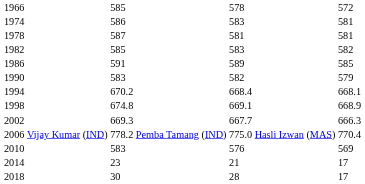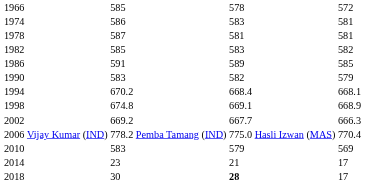 <table>
 <tr>
 <td>1966</td>
 <td></td>
 <td>585</td>
 <td></td>
 <td>578</td>
 <td></td>
 <td>572</td>
 </tr>
 <tr>
 <td>1974</td>
 <td></td>
 <td>586</td>
 <td></td>
 <td>583</td>
 <td></td>
 <td>581</td>
 </tr>
 <tr>
 <td>1978</td>
 <td></td>
 <td>587</td>
 <td></td>
 <td>581</td>
 <td></td>
 <td>581</td>
 </tr>
 <tr>
 <td>1982</td>
 <td></td>
 <td>585</td>
 <td></td>
 <td>583</td>
 <td></td>
 <td>582</td>
 </tr>
 <tr>
 <td>1986</td>
 <td></td>
 <td>591</td>
 <td></td>
 <td>589</td>
 <td></td>
 <td>585</td>
 </tr>
 <tr>
 <td>1990</td>
 <td></td>
 <td>583</td>
 <td></td>
 <td>582</td>
 <td></td>
 <td>579</td>
 </tr>
 <tr>
 <td>1994</td>
 <td></td>
 <td>670.2</td>
 <td></td>
 <td>668.4</td>
 <td></td>
 <td>668.1</td>
 </tr>
 <tr>
 <td>1998</td>
 <td></td>
 <td>674.8</td>
 <td></td>
 <td>669.1</td>
 <td></td>
 <td>668.9</td>
 </tr>
 <tr>
 <td>2002</td>
 <td></td>
-<td>669.3</td>
+<td>669.2</td>
 <td></td>
 <td>667.7</td>
 <td></td>
 <td>666.3</td>
 </tr>
 <tr>
 <td>2006</td>
 <td> <a href='#'>Vijay Kumar</a> (<a href='#'>IND</a>)</td>
 <td>778.2</td>
 <td> <a href='#'>Pemba Tamang</a> (<a href='#'>IND</a>)</td>
 <td>775.0</td>
 <td> <a href='#'>Hasli Izwan</a> (<a href='#'>MAS</a>)</td>
 <td>770.4</td>
 </tr>
 <tr>
 <td>2010<br></td>
 <td></td>
 <td>583</td>
 <td></td>
-<td>576</td>
+<td>579</td>
 <td></td>
 <td>569</td>
 </tr>
 <tr>
 <td>2014<br></td>
 <td></td>
 <td>23</td>
 <td></td>
 <td>21</td>
 <td></td>
 <td>17</td>
 </tr>
 <tr>
 <td>2018<br></td>
 <td></td>
 <td>30</td>
 <td></td>
-<td>28</td>
+<td><strong>28</strong></td>
 <td></td>
 <td>17</td>
 </tr>
 </table>
